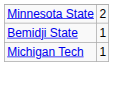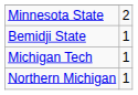 <table class="wikitable sortable">
 <tr>
 </tr>
 <tr>
 <td><a href='#'>Minnesota State</a></td>
 <td align=center>2</td>
 </tr>
 <tr>
 <td><a href='#'>Bemidji State</a></td>
 <td align=center>1</td>
 </tr>
 <tr>
 <td><a href='#'>Michigan Tech</a></td>
 <td align=center>1</td>
 </tr>
+<tr>
+<td><a href='#'>Northern Michigan</a></td>
+<td align=center>1</td>
+</tr>
 </table>
